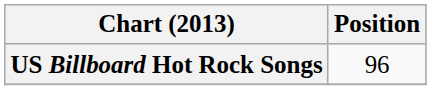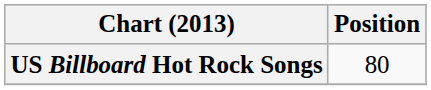 <table class="wikitable plainrowheaders sortable" style="text-align:center;">
 <tr>
 <th>Chart (2013)</th>
 <th>Position</th>
 </tr>
 <tr>
 <th scope="row">US <em>Billboard</em> Hot Rock Songs</th>
-<td>96</td>
+<td>80</td>
 </tr>
 <tr>
 </tr>
 </table>
